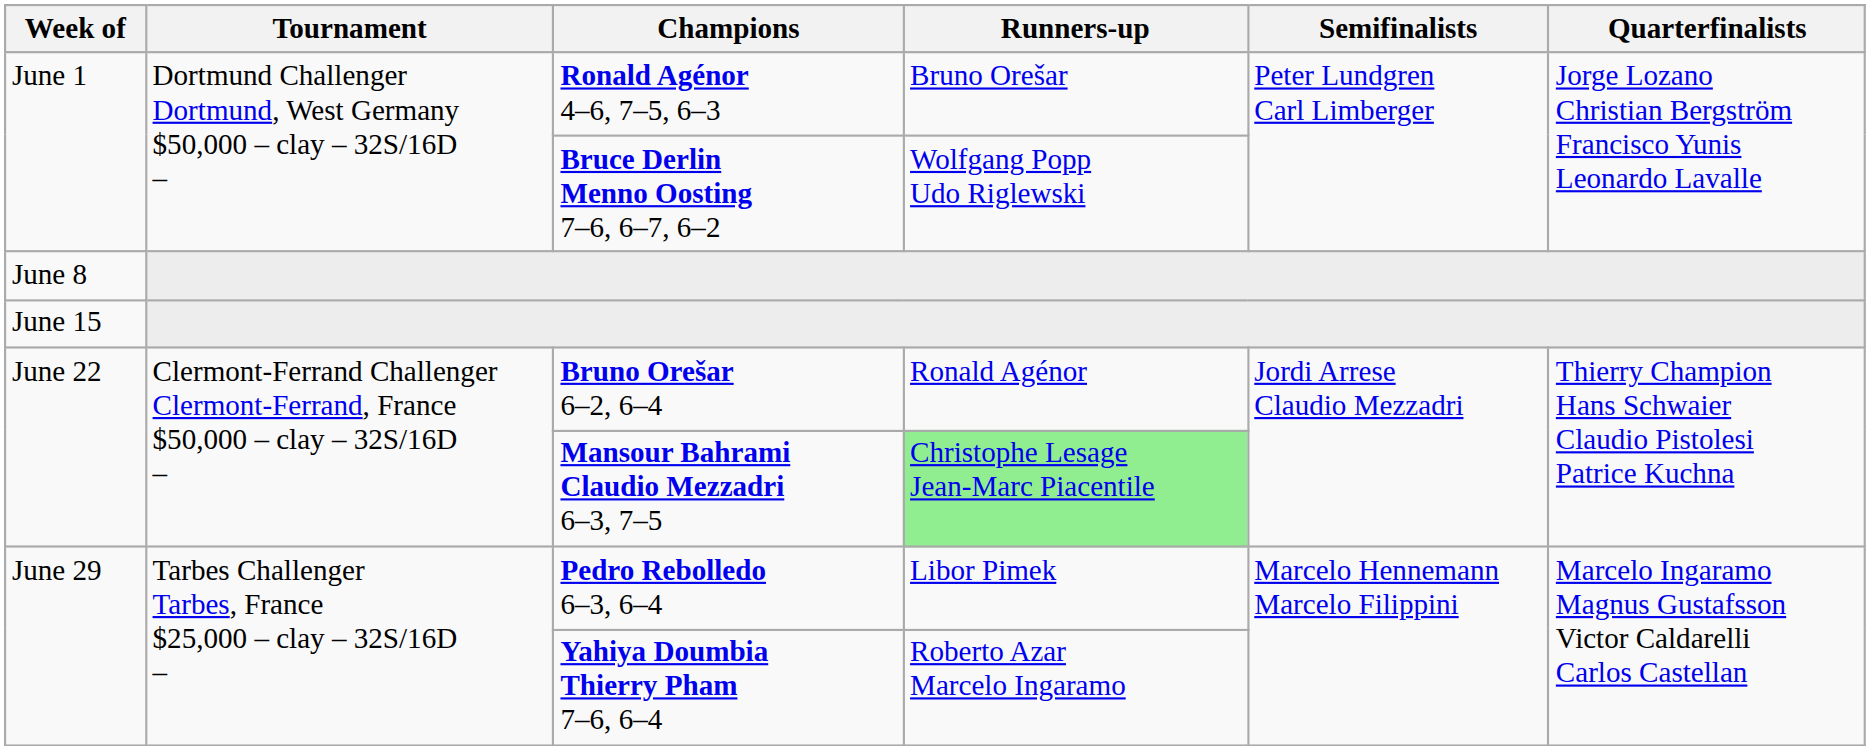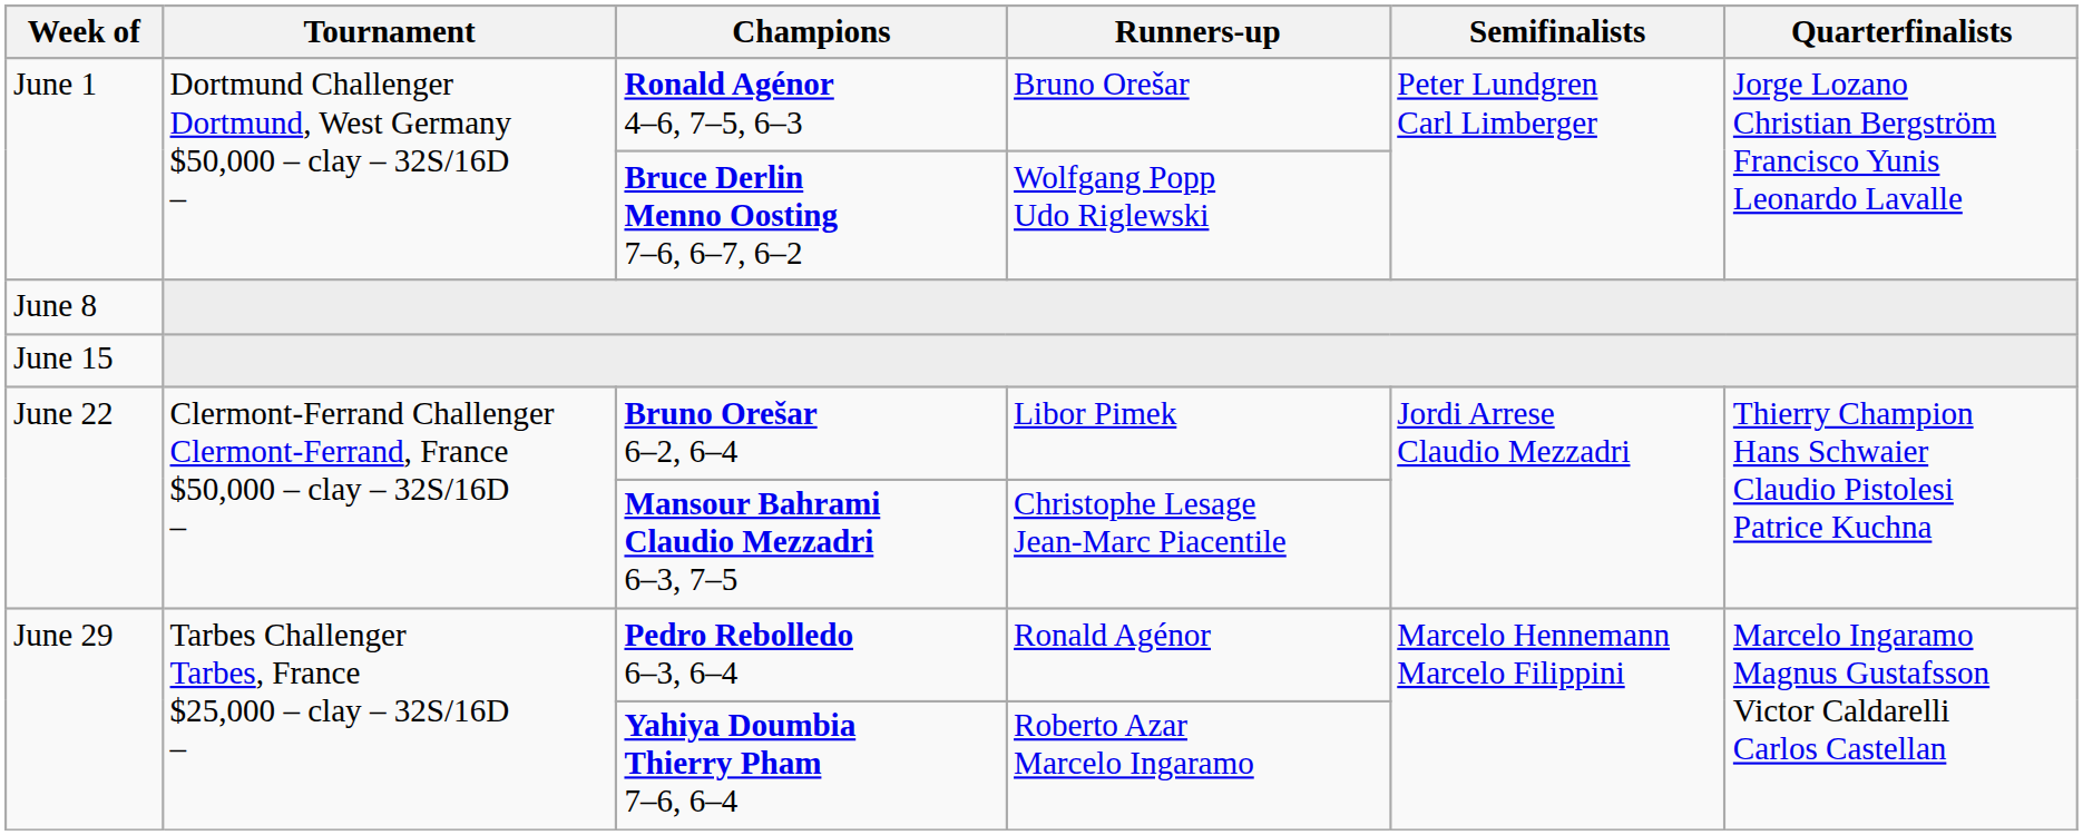 <table class="wikitable" style="font-size:85%;">
 <tr>
 <th width="75">Week of</th>
 <th width="250">Tournament</th>
 <th width="210">Champions</th>
 <th width="210">Runners-up</th>
 <th width="170">Semifinalists</th>
 <th width="170">Quarterfinalists</th>
 </tr>
 <tr valign="top">
 <td rowspan="2">June 1</td>
 <td rowspan="2">Dortmund Challenger<br> <a href='#'>Dortmund</a>, West Germany<br>$50,000 – clay – 32S/16D<br>  – </td>
 <td> <strong><a href='#'>Ronald Agénor</a></strong> <br>4–6, 7–5, 6–3</td>
 <td> <a href='#'>Bruno Orešar</a></td>
 <td rowspan="2"> <a href='#'>Peter Lundgren</a> <br>  <a href='#'>Carl Limberger</a></td>
 <td rowspan="2"> <a href='#'>Jorge Lozano</a> <br> <a href='#'>Christian Bergström</a> <br> <a href='#'>Francisco Yunis</a> <br>  <a href='#'>Leonardo Lavalle</a></td>
 </tr>
 <tr valign="top">
 <td> <strong><a href='#'>Bruce Derlin</a></strong> <br> <strong><a href='#'>Menno Oosting</a></strong><br>7–6, 6–7, 6–2</td>
 <td> <a href='#'>Wolfgang Popp</a> <br>  <a href='#'>Udo Riglewski</a></td>
 </tr>
 <tr valign="top">
 <td rowspan="1">June 8</td>
 <td colspan="5" bgcolor="#ededed"></td>
 </tr>
 <tr valign="top">
 <td rowspan="1">June 15</td>
 <td colspan="5" bgcolor="#ededed"></td>
 </tr>
 <tr valign="top">
 <td rowspan="2">June 22</td>
 <td rowspan="2">Clermont-Ferrand Challenger<br> <a href='#'>Clermont-Ferrand</a>, France<br>$50,000 – clay – 32S/16D<br>  – </td>
 <td> <strong><a href='#'>Bruno Orešar</a></strong> <br>6–2, 6–4</td>
-<td> <a href='#'>Ronald Agénor</a></td>
+<td> <a href='#'>Libor Pimek</a></td>
 <td rowspan="2"> <a href='#'>Jordi Arrese</a> <br>  <a href='#'>Claudio Mezzadri</a></td>
 <td rowspan="2"> <a href='#'>Thierry Champion</a> <br> <a href='#'>Hans Schwaier</a> <br> <a href='#'>Claudio Pistolesi</a> <br>  <a href='#'>Patrice Kuchna</a></td>
 </tr>
 <tr valign="top">
 <td> <strong><a href='#'>Mansour Bahrami</a></strong> <br> <strong><a href='#'>Claudio Mezzadri</a></strong><br>6–3, 7–5</td>
-<td style="background: lightgreen;"> <a href='#'>Christophe Lesage</a> <br>  <a href='#'>Jean-Marc Piacentile</a></td>
+<td> <a href='#'>Christophe Lesage</a> <br>  <a href='#'>Jean-Marc Piacentile</a></td>
 </tr>
 <tr valign="top">
 <td rowspan="2">June 29</td>
 <td rowspan="2">Tarbes Challenger<br> <a href='#'>Tarbes</a>, France<br>$25,000 – clay – 32S/16D<br>  – </td>
 <td> <strong><a href='#'>Pedro Rebolledo</a></strong> <br>6–3, 6–4</td>
-<td> <a href='#'>Libor Pimek</a></td>
+<td> <a href='#'>Ronald Agénor</a></td>
 <td rowspan="2"> <a href='#'>Marcelo Hennemann</a> <br>  <a href='#'>Marcelo Filippini</a></td>
 <td rowspan="2"> <a href='#'>Marcelo Ingaramo</a> <br> <a href='#'>Magnus Gustafsson</a> <br> Victor Caldarelli <br>  <a href='#'>Carlos Castellan</a></td>
 </tr>
 <tr valign="top">
 <td> <strong><a href='#'>Yahiya Doumbia</a></strong> <br> <strong><a href='#'>Thierry Pham</a></strong><br>7–6, 6–4</td>
 <td> <a href='#'>Roberto Azar</a> <br>  <a href='#'>Marcelo Ingaramo</a></td>
 </tr>
 </table>
